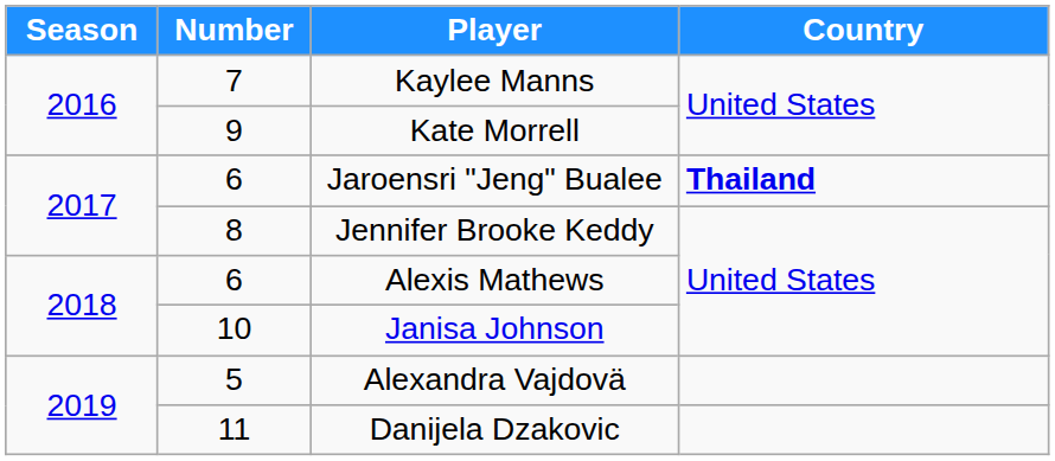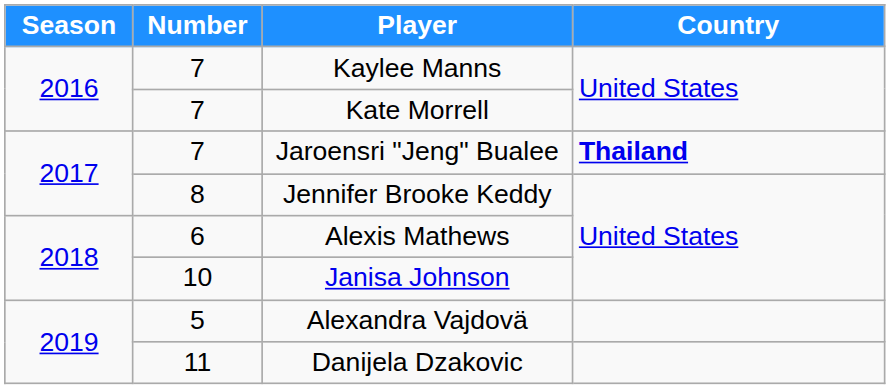 <table class="wikitable">
 <tr>
 <th width=70px style="background: #1E90FF; color: white; text-align: center">Season</th>
 <th width=70px style="background: #1E90FF; color: white">Number</th>
 <th width=180px style="background: #1E90FF; color: white">Player</th>
 <th width=180px style="background: #1E90FF; color: white">Country</th>
 </tr>
 <tr style="text-align:left;">
 <td rowspan="2" style="text-align:center;"><a href='#'>2016</a></td>
 <td align=center>7</td>
 <td align=center>Kaylee Manns</td>
 <td rowspan="2"> <a href='#'>United States</a></td>
 </tr>
 <tr style="text-align:left;">
-<td style="text-align:center;">9</td>
+<td style="text-align:center;">7</td>
 <td align=center>Kate Morrell</td>
 </tr>
 <tr style="text-align:left;">
 <td rowspan="2" style="text-align:center;"><a href='#'>2017</a></td>
-<td align=center>6</td>
+<td align=center>7</td>
 <td align=center>Jaroensri "Jeng" Bualee</td>
 <td><strong> <a href='#'>Thailand</a></strong></td>
 </tr>
 <tr>
 <td align=center>8</td>
 <td align=center>Jennifer Brooke Keddy</td>
 <td rowspan="3"> <a href='#'>United States</a></td>
 </tr>
 <tr>
 <td rowspan="2" style="text-align:center;"><a href='#'>2018</a></td>
 <td align=center>6</td>
 <td align=center>Alexis Mathews</td>
 </tr>
 <tr>
 <td align=center>10</td>
 <td align=center><a href='#'>Janisa Johnson</a></td>
 </tr>
 <tr>
 <td rowspan="2" style="text-align:center;"><a href='#'>2019</a></td>
 <td align=center>5</td>
 <td align=center>Alexandra Vajdovä</td>
 <td></td>
 </tr>
 <tr>
 <td align=center>11</td>
 <td align=center>Danijela Dzakovic</td>
 <td></td>
 </tr>
 </table>
